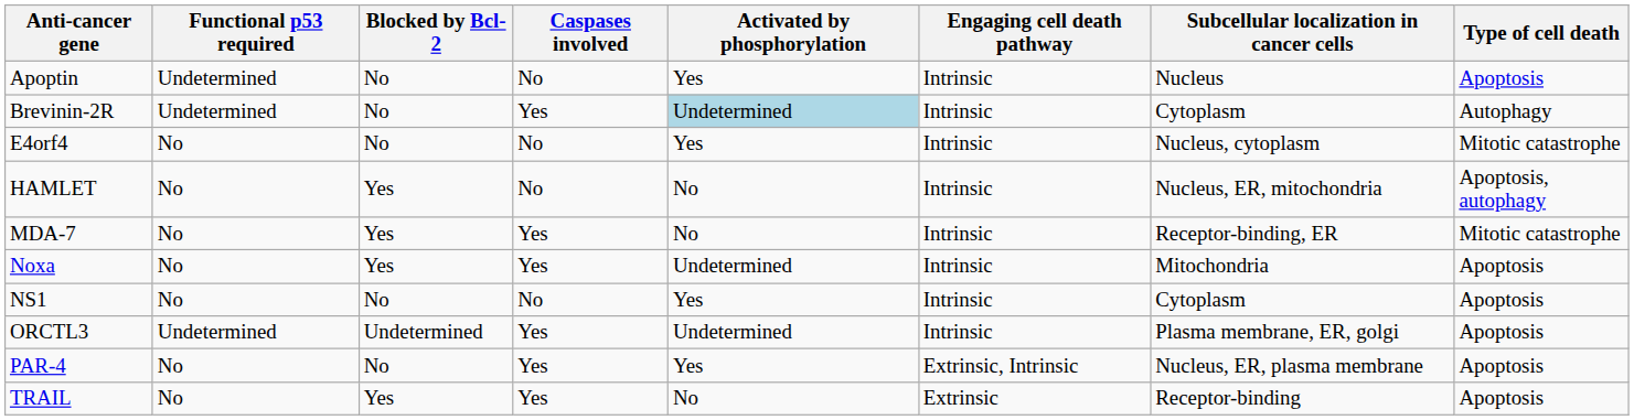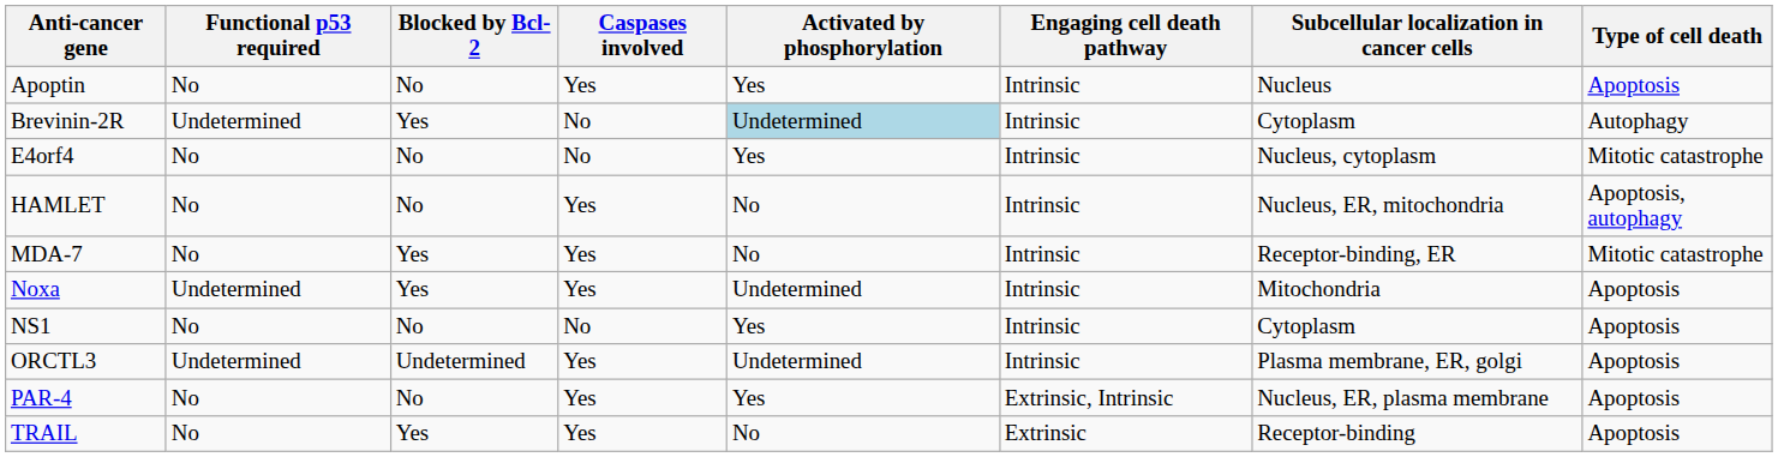 <table class="wikitable">
 <tr>
 <th>Anti-cancer gene</th>
 <th>Functional <a href='#'>p53</a> required</th>
 <th>Blocked by <a href='#'>Bcl-2</a></th>
 <th><a href='#'>Caspases</a> involved</th>
 <th>Activated by phosphorylation</th>
 <th>Engaging cell death pathway</th>
 <th>Subcellular localization in cancer cells</th>
 <th>Type of cell death</th>
 </tr>
 <tr>
 <td>Apoptin</td>
-<td>Undetermined</td>
 <td>No</td>
 <td>No</td>
+<td>Yes</td>
 <td>Yes</td>
 <td>Intrinsic</td>
 <td>Nucleus</td>
 <td><a href='#'>Apoptosis</a></td>
 </tr>
 <tr>
 <td>Brevinin-2R</td>
 <td>Undetermined</td>
+<td>Yes</td>
 <td>No</td>
-<td>Yes</td>
 <td style="background: lightblue;">Undetermined</td>
 <td>Intrinsic</td>
 <td>Cytoplasm</td>
 <td>Autophagy</td>
 </tr>
 <tr>
 <td>E4orf4</td>
 <td>No</td>
 <td>No</td>
 <td>No</td>
 <td>Yes</td>
 <td>Intrinsic</td>
 <td>Nucleus, cytoplasm</td>
 <td>Mitotic catastrophe</td>
 </tr>
 <tr>
 <td>HAMLET</td>
 <td>No</td>
+<td>No</td>
 <td>Yes</td>
-<td>No</td>
 <td>No</td>
 <td>Intrinsic</td>
 <td>Nucleus, ER, mitochondria</td>
 <td>Apoptosis, <a href='#'>autophagy</a></td>
 </tr>
 <tr>
 <td>MDA-7</td>
 <td>No</td>
 <td>Yes</td>
 <td>Yes</td>
 <td>No</td>
 <td>Intrinsic</td>
 <td>Receptor-binding, ER</td>
 <td>Mitotic catastrophe</td>
 </tr>
 <tr>
 <td><a href='#'>Noxa</a></td>
-<td>No</td>
+<td>Undetermined</td>
 <td>Yes</td>
 <td>Yes</td>
 <td>Undetermined</td>
 <td>Intrinsic</td>
 <td>Mitochondria</td>
 <td>Apoptosis</td>
 </tr>
 <tr>
 <td>NS1</td>
 <td>No</td>
 <td>No</td>
 <td>No</td>
 <td>Yes</td>
 <td>Intrinsic</td>
 <td>Cytoplasm</td>
 <td>Apoptosis</td>
 </tr>
 <tr>
 <td>ORCTL3</td>
 <td>Undetermined</td>
 <td>Undetermined</td>
 <td>Yes</td>
 <td>Undetermined</td>
 <td>Intrinsic</td>
 <td>Plasma membrane, ER, golgi</td>
 <td>Apoptosis</td>
 </tr>
 <tr>
 <td><a href='#'>PAR-4</a></td>
 <td>No</td>
 <td>No</td>
 <td>Yes</td>
 <td>Yes</td>
 <td>Extrinsic, Intrinsic</td>
 <td>Nucleus, ER, plasma membrane</td>
 <td>Apoptosis</td>
 </tr>
 <tr>
 <td><a href='#'>TRAIL</a></td>
 <td>No</td>
 <td>Yes</td>
 <td>Yes</td>
 <td>No</td>
 <td>Extrinsic</td>
 <td>Receptor-binding</td>
 <td>Apoptosis</td>
 </tr>
 </table>
